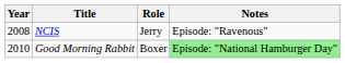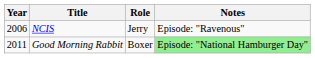 <table class="wikitable sortable">
 <tr>
 <th>Year</th>
 <th>Title</th>
 <th>Role</th>
 <th>Notes</th>
 </tr>
 <tr>
-<td>2008</td>
+<td>2006</td>
 <td><a href='#'><em>NCIS</em></a></td>
 <td>Jerry</td>
 <td>Episode: "Ravenous"</td>
 </tr>
 <tr>
-<td>2010</td>
+<td>2011</td>
 <td><em>Good Morning Rabbit</em></td>
 <td>Boxer</td>
 <td style="background: lightgreen;">Episode: "National Hamburger Day"</td>
 </tr>
 </table>
